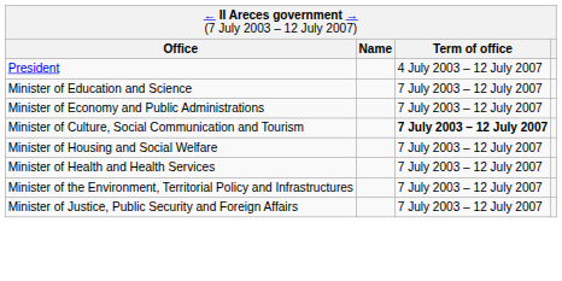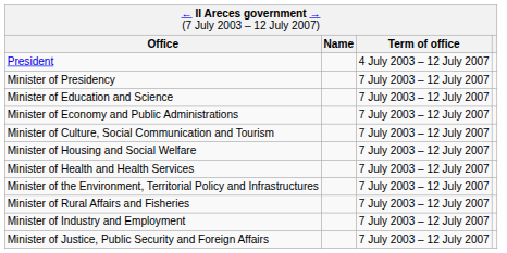 <table class="wikitable" style="font-size:97%;">
 <tr>
 <td colspan="4" bgcolor="#F2F2F2" align="center"><a href='#'>←</a> <strong>II Areces government</strong> <a href='#'>→</a><br>(7 July 2003 – 12 July 2007)</td>
 </tr>
 <tr>
 <th>Office</th>
 <th>Name</th>
 <th>Term of office</th>
 <th></th>
 </tr>
 <tr>
 <td><a href='#'>President</a></td>
 <td><strong></strong></td>
 <td>4 July 2003 – 12 July 2007</td>
 <td align=center></td>
 </tr>
 <tr>
+<td>Minister of Presidency</td>
+<td><strong></strong> </td>
+<td>7 July 2003 – 12 July 2007</td>
+<td align="center"></td>
+</tr>
+<tr>
 <td>Minister of Education and Science</td>
 <td><strong></strong></td>
 <td>7 July 2003 – 12 July 2007</td>
 <td align="center"></td>
 </tr>
 <tr>
 <td>Minister of Economy and Public Administrations</td>
 <td><strong></strong> </td>
 <td>7 July 2003 – 12 July 2007</td>
 <td align="center"></td>
 </tr>
 <tr>
 <td>Minister of Culture, Social Communication and Tourism</td>
 <td><strong></strong></td>
-<td><strong>7 July 2003 – 12 July 2007</strong></td>
+<td>7 July 2003 – 12 July 2007</td>
 <td align="center"></td>
 </tr>
 <tr>
 <td>Minister of Housing and Social Welfare</td>
 <td><strong></strong> </td>
 <td>7 July 2003 – 12 July 2007</td>
 <td align="center"></td>
 </tr>
 <tr>
 <td>Minister of Health and Health Services</td>
 <td><strong></strong></td>
 <td>7 July 2003 – 12 July 2007</td>
 <td align="center"></td>
 </tr>
 <tr>
 <td>Minister of the Environment, Territorial Policy and Infrastructures</td>
 <td><strong></strong></td>
 <td>7 July 2003 – 12 July 2007</td>
 <td align="center"></td>
 </tr>
 <tr>
+<td>Minister of Rural Affairs and Fisheries</td>
+<td><strong></strong></td>
+<td>7 July 2003 – 12 July 2007</td>
+<td align="center"></td>
+</tr>
+<tr>
+<td>Minister of Industry and Employment</td>
+<td><strong></strong></td>
+<td>7 July 2003 – 12 July 2007</td>
+<td align="center"></td>
+</tr>
+<tr>
 <td>Minister of Justice, Public Security and Foreign Affairs</td>
 <td><strong></strong> </td>
 <td>7 July 2003 – 12 July 2007</td>
 <td align="center"></td>
 </tr>
 </table>
